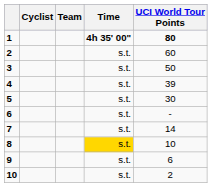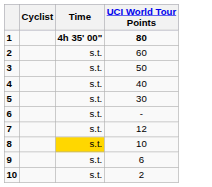 <table class="wikitable">
 <tr style="background:#ccccff;">
 <th></th>
 <th>Cyclist</th>
-<th>Team</th>
 <th>Time</th>
 <th><a href='#'>UCI World Tour</a><br>Points</th>
 </tr>
 <tr>
 <td><strong>1</strong></td>
-<td><strong></strong></td>
 <td><strong></strong></td>
 <td align="right"><strong>4h 35' 00"</strong></td>
 <td align="center"><strong>80</strong></td>
 </tr>
 <tr>
 <td><strong>2</strong></td>
 <td></td>
-<td></td>
 <td align="right">s.t.</td>
 <td align="center">60</td>
 </tr>
 <tr>
 <td><strong>3</strong></td>
-<td></td>
 <td></td>
 <td align="right">s.t.</td>
 <td align="center">50</td>
 </tr>
 <tr>
 <td><strong>4</strong></td>
 <td></td>
-<td></td>
 <td align="right">s.t.</td>
-<td align="center">39</td>
+<td align="center">40</td>
 </tr>
 <tr>
 <td><strong>5</strong></td>
-<td></td>
 <td></td>
 <td align="right">s.t.</td>
 <td align="center">30</td>
 </tr>
 <tr>
 <td><strong>6</strong></td>
 <td></td>
-<td></td>
 <td align="right">s.t.</td>
 <td align="center">-</td>
 </tr>
 <tr>
 <td><strong>7</strong></td>
 <td></td>
-<td></td>
 <td align="right">s.t.</td>
-<td align="center">14</td>
+<td align="center">12</td>
 </tr>
 <tr>
 <td><strong>8</strong></td>
-<td></td>
 <td></td>
 <td align="right" style="background: gold;">s.t.</td>
 <td align="center">10</td>
 </tr>
 <tr>
 <td><strong>9</strong></td>
 <td></td>
-<td></td>
 <td align="right">s.t.</td>
 <td align="center">6</td>
 </tr>
 <tr>
 <td><strong>10</strong></td>
 <td></td>
-<td></td>
 <td align="right">s.t.</td>
 <td align="center">2</td>
 </tr>
 </table>
